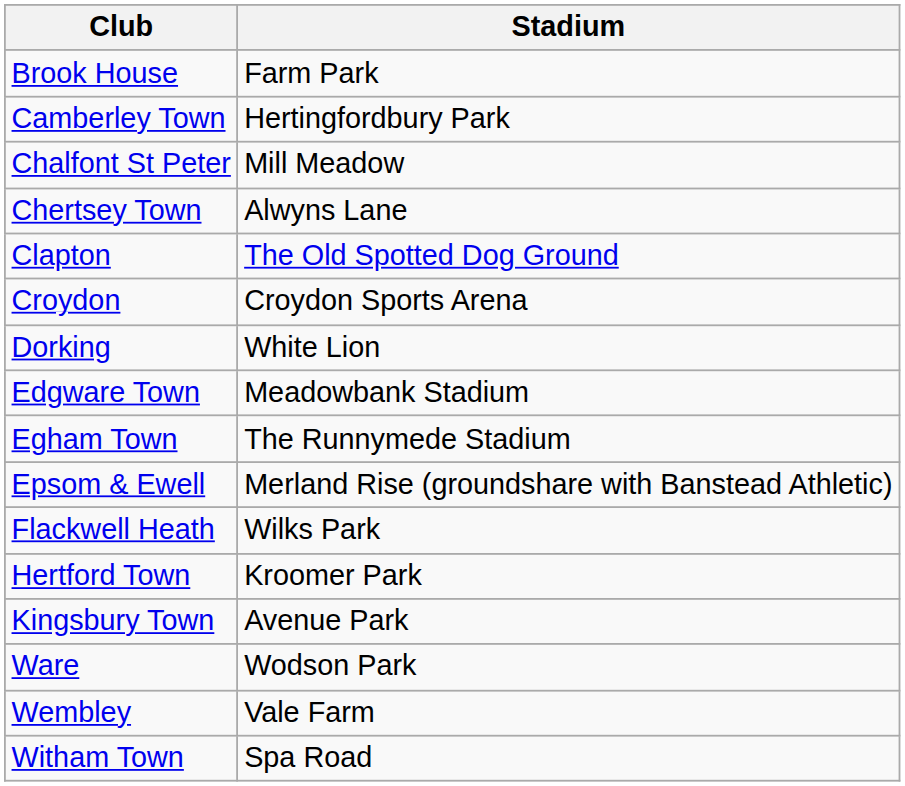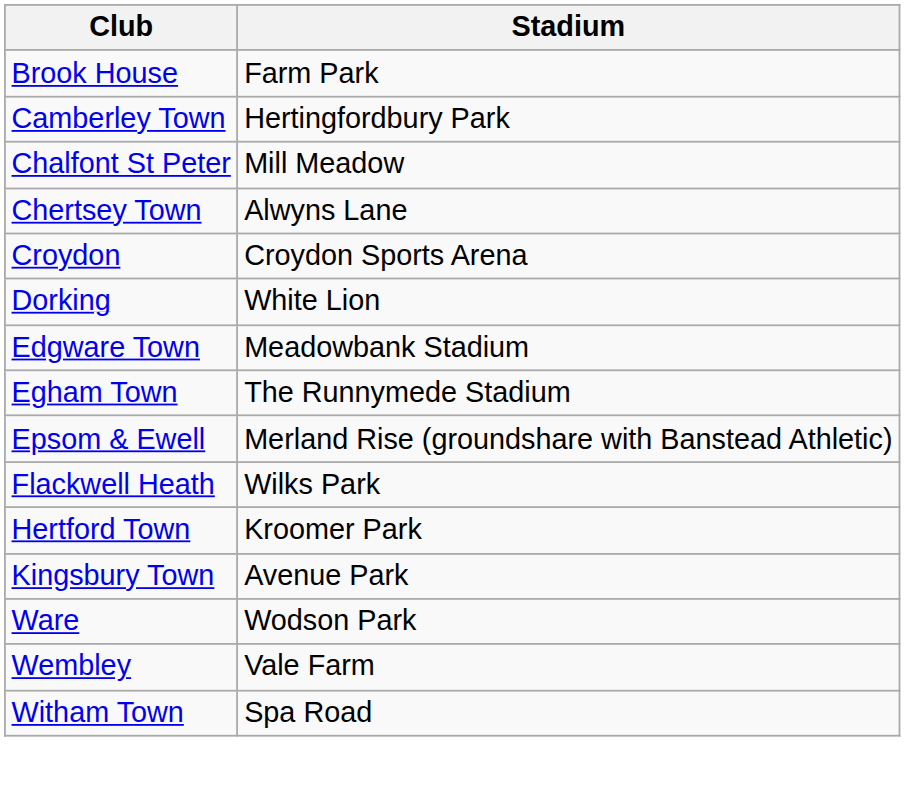 <table class="wikitable sortable">
 <tr>
 <th>Club</th>
 <th>Stadium</th>
 </tr>
 <tr>
 <td><a href='#'>Brook House</a></td>
 <td>Farm Park</td>
 </tr>
 <tr>
 <td><a href='#'>Camberley Town</a></td>
 <td>Hertingfordbury Park</td>
 </tr>
 <tr>
 <td><a href='#'>Chalfont St Peter</a></td>
 <td>Mill Meadow</td>
 </tr>
 <tr>
 <td><a href='#'>Chertsey Town</a></td>
 <td>Alwyns Lane</td>
-</tr>
-<tr>
-<td><a href='#'>Clapton</a></td>
-<td><a href='#'>The Old Spotted Dog Ground</a></td>
 </tr>
 <tr>
 <td><a href='#'>Croydon</a></td>
 <td>Croydon Sports Arena</td>
 </tr>
 <tr>
 <td><a href='#'>Dorking</a></td>
 <td>White Lion</td>
 </tr>
 <tr>
 <td><a href='#'>Edgware Town</a></td>
 <td>Meadowbank Stadium</td>
 </tr>
 <tr>
 <td><a href='#'>Egham Town</a></td>
 <td>The Runnymede Stadium</td>
 </tr>
 <tr>
 <td><a href='#'>Epsom & Ewell</a></td>
 <td>Merland Rise (groundshare with Banstead Athletic)</td>
 </tr>
 <tr>
 <td><a href='#'>Flackwell Heath</a></td>
 <td>Wilks Park</td>
 </tr>
 <tr>
 <td><a href='#'>Hertford Town</a></td>
 <td>Kroomer Park</td>
 </tr>
 <tr>
 <td><a href='#'>Kingsbury Town</a></td>
 <td>Avenue Park</td>
 </tr>
 <tr>
 <td><a href='#'>Ware</a></td>
 <td>Wodson Park</td>
 </tr>
 <tr>
 <td><a href='#'>Wembley</a></td>
 <td>Vale Farm</td>
 </tr>
 <tr>
 <td><a href='#'>Witham Town</a></td>
 <td>Spa Road</td>
 </tr>
 </table>
